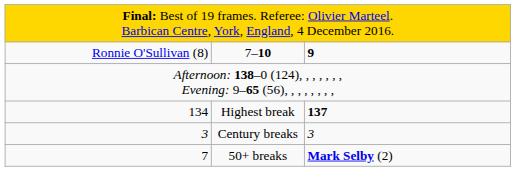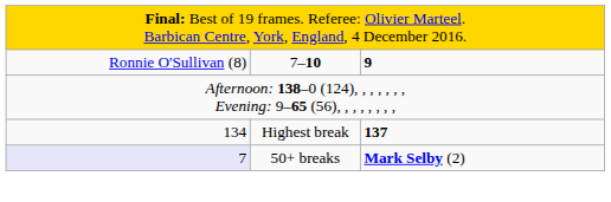 <table class="wikitable" style="font-size: 95%; margin: 1em auto 1em auto;">
 <tr>
 <td colspan="3" align="center" bgcolor="#ffd700"><strong>Final:</strong> Best of 19 frames. Referee: <a href='#'>Olivier Marteel</a>.<br><a href='#'>Barbican Centre</a>, <a href='#'>York</a>, <a href='#'>England</a>, 4 December 2016.</td>
 </tr>
 <tr>
 <td width="230" align="right"><a href='#'>Ronnie O'Sullivan</a> (8)<br></td>
 <td width="100" align="center">7–<strong>10</strong></td>
 <td><strong>9</strong></td>
 </tr>
 <tr>
 <td colspan="3" align="center" style="font-size: 100%"><em>Afternoon:</em> <strong>138</strong>–0 (124), , , , , , , <br><em>Evening:</em> 9–<strong>65</strong> (56), , , , , , , , </td>
 </tr>
 <tr>
 <td align="right">134</td>
 <td align="center">Highest break</td>
 <td><strong>137</strong></td>
 </tr>
 <tr>
-<td align="right"><em>3</em></td>
-<td align="center">Century breaks</td>
-<td><em>3</em></td>
-</tr>
-<tr>
-<td align="right">7</td>
+<td align="right" style="background: lavender;">7</td>
 <td align="center">50+ breaks</td>
 <td width="230"><strong><a href='#'>Mark Selby</a></strong> (2)<br></td>
 </tr>
 </table>
